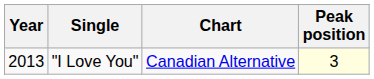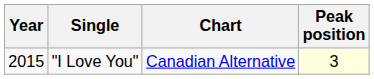 <table class="wikitable">
 <tr>
 <th>Year</th>
 <th>Single</th>
 <th>Chart</th>
 <th>Peak<br>position</th>
 </tr>
 <tr>
-<td>2013</td>
+<td>2015</td>
 <td>"I Love You"</td>
 <td><a href='#'>Canadian Alternative</a></td>
 <td style="background: lightyellow; text-align:center;">3</td>
 </tr>
 </table>
